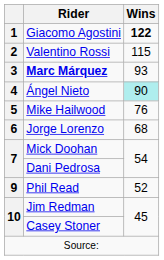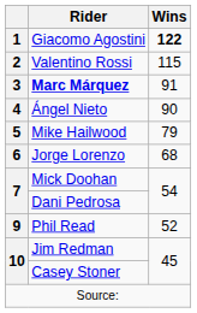 <table class="wikitable" style="text-align:center">
 <tr>
 <th></th>
 <th>Rider</th>
 <th>Wins</th>
 </tr>
 <tr>
 <th>1</th>
 <td align=left> <a href='#'>Giacomo Agostini</a></td>
 <td><strong>122</strong></td>
 </tr>
 <tr>
 <th>2</th>
 <td align=left> <a href='#'>Valentino Rossi</a></td>
 <td>115</td>
 </tr>
 <tr>
 <th>3</th>
 <td align=left> <strong><a href='#'>Marc Márquez</a></strong></td>
-<td>93</td>
+<td>91</td>
 </tr>
 <tr>
 <th>4</th>
 <td align=left> <a href='#'>Ángel Nieto</a></td>
-<td style="background: paleturquoise;">90</td>
+<td>90</td>
 </tr>
 <tr>
 <th>5</th>
 <td align=left> <a href='#'>Mike Hailwood</a></td>
-<td>76</td>
+<td>79</td>
 </tr>
 <tr>
 <th>6</th>
 <td align=left> <a href='#'>Jorge Lorenzo</a></td>
 <td>68</td>
 </tr>
 <tr>
 <th rowspan=2>7</th>
 <td align=left> <a href='#'>Mick Doohan</a></td>
 <td rowspan=2>54</td>
 </tr>
 <tr>
 <td align=left> <a href='#'>Dani Pedrosa</a></td>
 </tr>
 <tr>
 <th>9</th>
 <td align=left> <a href='#'>Phil Read</a></td>
 <td>52</td>
 </tr>
 <tr>
 <th rowspan=2>10</th>
 <td align=left> <a href='#'>Jim Redman</a></td>
 <td rowspan=2>45</td>
 </tr>
 <tr>
 <td align=left> <a href='#'>Casey Stoner</a></td>
 </tr>
 <tr>
 <td colspan=3><small>Source:</small></td>
 </tr>
 </table>
